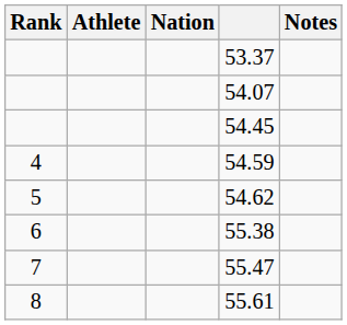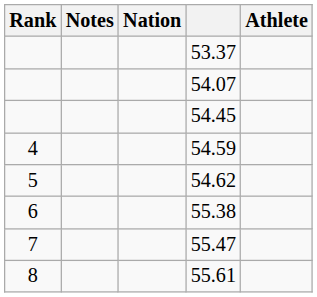 <table class="wikitable sortable" style="text-align:center">
 <tr>
 <th scope="col">Rank</th>
-<th scope="col">Athlete</th>
+<th scope="col">Notes</th>
 <th scope="col">Nation</th>
 <th scope="col"></th>
-<th scope="col">Notes</th>
+<th scope="col">Athlete</th>
 </tr>
 <tr>
 <td></td>
-<td style="text-align:left"></td>
+<td></td>
 <td style="text-align:left"></td>
 <td>53.37</td>
-<td></td>
+<td style="text-align:left"></td>
 </tr>
 <tr>
 <td></td>
-<td style="text-align:left"></td>
+<td></td>
 <td style="text-align:left"></td>
 <td>54.07</td>
-<td></td>
+<td style="text-align:left"></td>
 </tr>
 <tr>
 <td></td>
-<td style="text-align:left"></td>
+<td></td>
 <td style="text-align:left"></td>
 <td>54.45</td>
-<td></td>
+<td style="text-align:left"></td>
 </tr>
 <tr>
 <td>4</td>
-<td style="text-align:left"></td>
+<td></td>
 <td style="text-align:left"></td>
 <td>54.59</td>
-<td></td>
+<td style="text-align:left"></td>
 </tr>
 <tr>
 <td>5</td>
-<td style="text-align:left"></td>
+<td></td>
 <td style="text-align:left"></td>
 <td>54.62</td>
-<td></td>
+<td style="text-align:left"></td>
 </tr>
 <tr>
 <td>6</td>
-<td style="text-align:left"></td>
+<td></td>
 <td style="text-align:left"></td>
 <td>55.38</td>
-<td></td>
+<td style="text-align:left"></td>
 </tr>
 <tr>
 <td>7</td>
-<td style="text-align:left"></td>
+<td></td>
 <td style="text-align:left"></td>
 <td>55.47</td>
-<td></td>
+<td style="text-align:left"></td>
 </tr>
 <tr>
 <td>8</td>
-<td style="text-align:left"></td>
+<td></td>
 <td style="text-align:left"></td>
 <td>55.61</td>
-<td></td>
+<td style="text-align:left"></td>
 </tr>
 </table>
